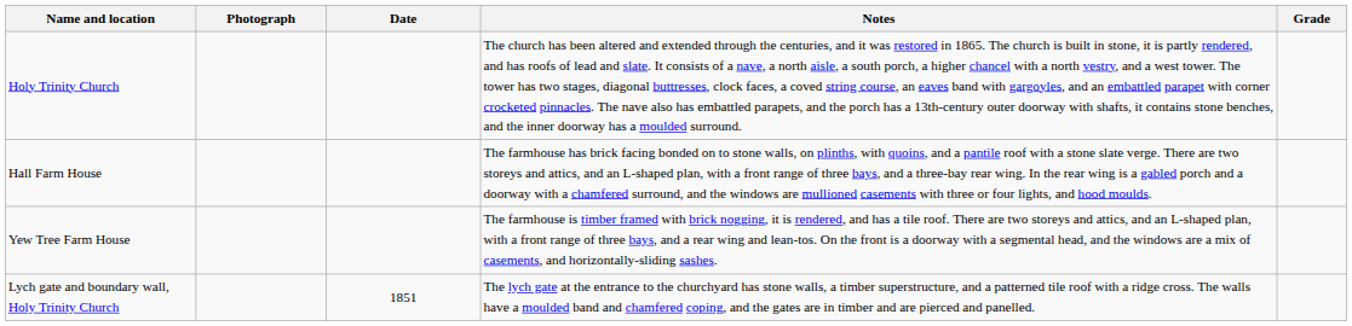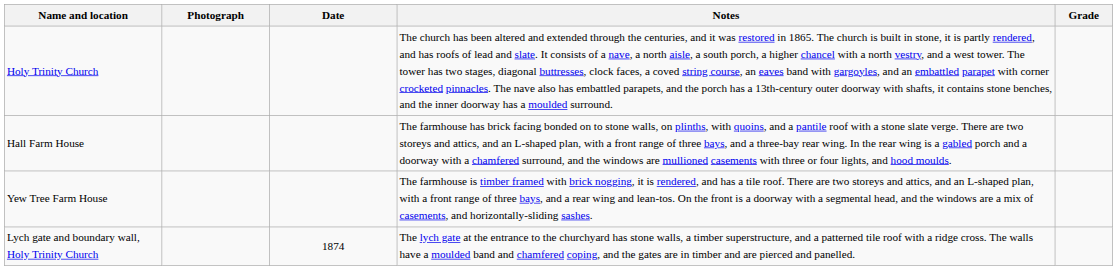 <table class="wikitable sortable plainrowheaders" style="width:100%; border:0px; text-align:left; line-height:150%">
 <tr>
 <th scope="col"  style="width:150px">Name and location</th>
 <th scope="col"  style="width:100px" class="unsortable">Photograph</th>
 <th scope="col"  style="width:120px">Date</th>
 <th scope="col"  style="width:650px" class="unsortable">Notes</th>
 <th scope="col"  style="width:50px">Grade</th>
 </tr>
 <tr>
 <td><a href='#'>Holy Trinity Church</a><br><small></small></td>
 <td></td>
 <td align="center"></td>
 <td>The church has been altered and extended through the centuries, and it was <a href='#'>restored</a> in 1865.  The church is built in stone, it is partly <a href='#'>rendered</a>, and has roofs of lead and <a href='#'>slate</a>.  It consists of a <a href='#'>nave</a>, a north <a href='#'>aisle</a>, a south porch, a higher <a href='#'>chancel</a> with a north <a href='#'>vestry</a>, and a west tower.  The tower has two stages, diagonal <a href='#'>buttresses</a>, clock faces, a coved <a href='#'>string course</a>, an <a href='#'>eaves</a> band with <a href='#'>gargoyles</a>, and an <a href='#'>embattled</a> <a href='#'>parapet</a> with corner <a href='#'>crocketed</a> <a href='#'>pinnacles</a>.  The nave also has embattled parapets, and the porch has a 13th-century outer doorway with shafts, it contains stone benches, and the inner doorway has a <a href='#'>moulded</a> surround.</td>
 <td align="center" ></td>
 </tr>
 <tr>
 <td>Hall Farm House<br><small></small></td>
 <td></td>
 <td align="center"></td>
 <td>The farmhouse has brick facing bonded on to stone walls, on <a href='#'>plinths</a>, with <a href='#'>quoins</a>, and a <a href='#'>pantile</a> roof with a stone slate verge.  There are two storeys and attics, and an L-shaped plan, with a front range of three <a href='#'>bays</a>, and a three-bay rear wing.  In the rear wing is a <a href='#'>gabled</a> porch and a doorway with a <a href='#'>chamfered</a> surround, and the windows are <a href='#'>mullioned</a> <a href='#'>casements</a> with three or four lights, and <a href='#'>hood moulds</a>.</td>
 <td align="center" ></td>
 </tr>
 <tr>
 <td>Yew Tree Farm House<br><small></small></td>
 <td></td>
 <td align="center"></td>
 <td>The farmhouse is <a href='#'>timber framed</a> with <a href='#'>brick nogging</a>, it is <a href='#'>rendered</a>, and has a tile roof.  There are two storeys and attics, and an L-shaped plan, with a front range of three <a href='#'>bays</a>, and a rear wing and lean-tos.  On the front is a doorway with a segmental head, and the windows are a mix of <a href='#'>casements</a>, and horizontally-sliding <a href='#'>sashes</a>.</td>
 <td align="center" ></td>
 </tr>
 <tr>
 <td>Lych gate and boundary wall,<br><a href='#'>Holy Trinity Church</a><br><small></small></td>
 <td></td>
-<td align="center">1851</td>
+<td align="center">1874</td>
 <td>The <a href='#'>lych gate</a> at the entrance to the churchyard has stone walls, a timber superstructure, and a patterned tile roof with a ridge cross.  The walls have a <a href='#'>moulded</a> band and <a href='#'>chamfered</a> <a href='#'>coping</a>, and the gates are in timber and are pierced and panelled.</td>
 <td align="center" ></td>
 </tr>
 <tr>
 </tr>
 </table>
